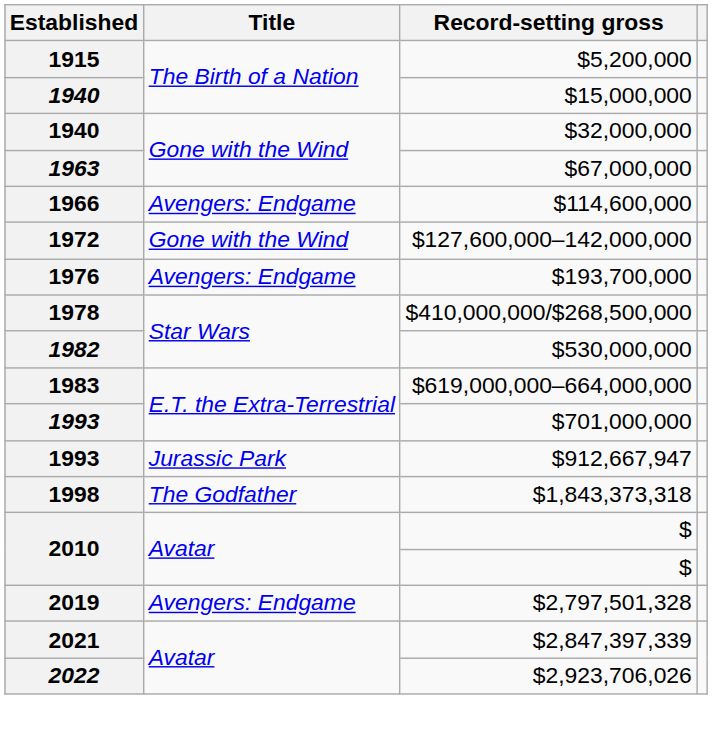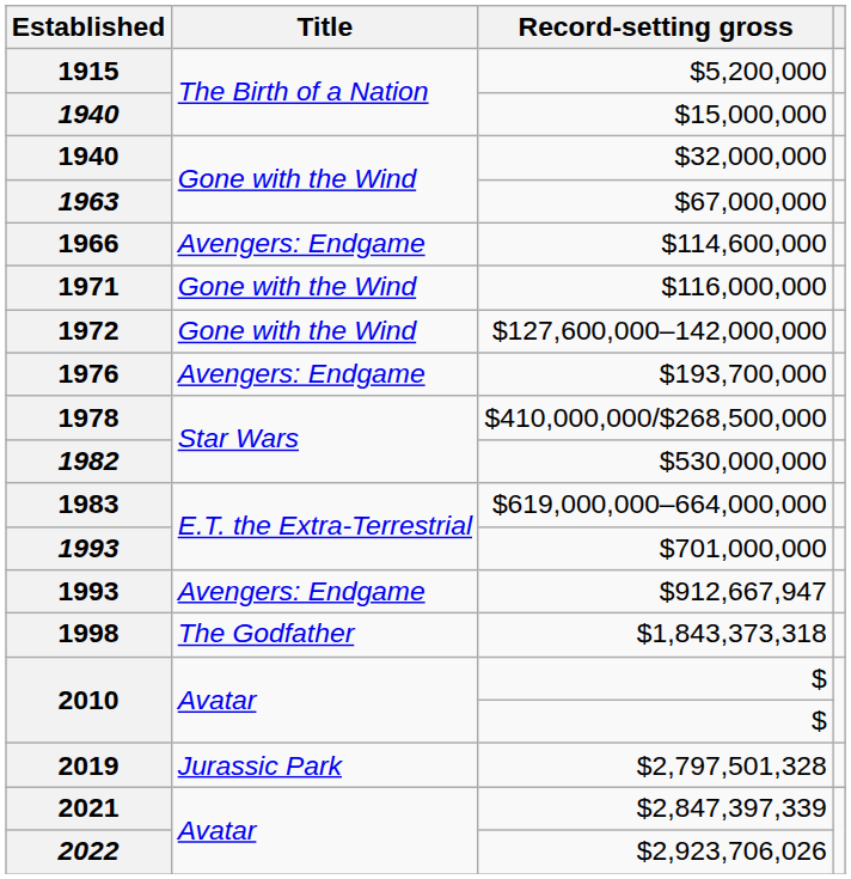 <table class="wikitable plainrowheaders" style="margin:auto; margin:auto;">
 <tr>
 <th scope="col">Established</th>
 <th scope="col">Title</th>
 <th scope="col">Record-setting gross</th>
 <th scope="col"></th>
 </tr>
 <tr>
 <th scope="row">1915</th>
 <td rowspan="2"><em><a href='#'>The Birth of a Nation</a></em></td>
 <td style="text-align:right;">$5,200,000</td>
 <td style="text-align:center;"></td>
 </tr>
 <tr>
 <th scope="row"><em>1940</em></th>
 <td style="text-align:right;">$15,000,000 </td>
 <td style="text-align:center;"></td>
 </tr>
 <tr>
 <th scope="row">1940</th>
 <td rowspan="2"><em><a href='#'>Gone with the Wind</a></em></td>
 <td style="text-align:right;">$32,000,000</td>
 <td style="text-align:center;"></td>
 </tr>
 <tr>
 <th scope="row"><em>1963</em></th>
 <td style="text-align:right;">$67,000,000 </td>
 <td style="text-align:center;"></td>
 </tr>
 <tr>
 <th scope="row">1966</th>
 <td><em><a href='#'>Avengers: Endgame</a></em></td>
 <td style="text-align:right;">$114,600,000</td>
+<td style="text-align:center;"></td>
+</tr>
+<tr>
+<th scope="row">1971</th>
+<td><em><a href='#'>Gone with the Wind</a></em></td>
+<td style="text-align:right;">$116,000,000 </td>
 <td style="text-align:center;"></td>
 </tr>
 <tr>
 <th scope="row">1972</th>
 <td><em><a href='#'>Gone with the Wind</a></em></td>
 <td style="text-align:right;">$127,600,000–142,000,000</td>
 <td style="text-align:center;"></td>
 </tr>
 <tr>
 <th scope="row">1976</th>
 <td><em><a href='#'>Avengers: Endgame</a></em></td>
 <td style="text-align:right;">$193,700,000</td>
 <td style="text-align:center;"></td>
 </tr>
 <tr>
 <th scope="row">1978</th>
 <td rowspan="2"><em><a href='#'>Star Wars</a></em></td>
 <td style="text-align:right;">$410,000,000/$268,500,000</td>
 <td style="text-align:center;"></td>
 </tr>
 <tr>
 <th scope="row"><em>1982</em></th>
 <td style="text-align:right;">$530,000,000 </td>
 <td style="text-align:center;"></td>
 </tr>
 <tr>
 <th scope="row">1983</th>
 <td rowspan="2"><em><a href='#'>E.T. the Extra-Terrestrial</a></em></td>
 <td style="text-align:right;">$619,000,000–664,000,000</td>
 <td style="text-align:center;"></td>
 </tr>
 <tr>
 <th scope="row"><em>1993</em></th>
 <td style="text-align:right;">$701,000,000 </td>
 <td style="text-align:center;"></td>
 </tr>
 <tr>
 <th scope="row">1993</th>
-<td><em><a href='#'>Jurassic Park</a></em></td>
+<td><em><a href='#'>Avengers: Endgame</a></em></td>
 <td align="right">$912,667,947</td>
 <td style="text-align:center;"></td>
 </tr>
 <tr>
 <th scope="row">1998</th>
 <td><em><a href='#'>The Godfather</a></em></td>
 <td style="text-align:right;">$1,843,373,318</td>
 <td style="text-align:center;"></td>
 </tr>
 <tr>
 <th scope="row" rowspan="2">2010</th>
 <td rowspan="2"><em><a href='#'>Avatar</a></em></td>
 <td style="text-align:right;">$</td>
 <td rowspan="2" style="text-align:center;"></td>
 </tr>
 <tr>
 <td style="text-align:right;">$ </td>
 </tr>
 <tr>
 <th scope="row">2019</th>
-<td><em><a href='#'>Avengers: Endgame</a></em></td>
+<td><em><a href='#'>Jurassic Park</a></em></td>
 <td style="text-align:right;">$2,797,501,328</td>
 <td style="text-align:center;"></td>
 </tr>
 <tr>
 <th scope="row">2021</th>
 <td rowspan="2"><em><a href='#'>Avatar</a></em></td>
 <td style="text-align:right;">$2,847,397,339 </td>
 <td rowspan="2" style="text-align:center;"></td>
 </tr>
 <tr>
 <th scope="row"><em>2022</em></th>
 <td style="text-align:right;">$2,923,706,026 </td>
 </tr>
 </table>
